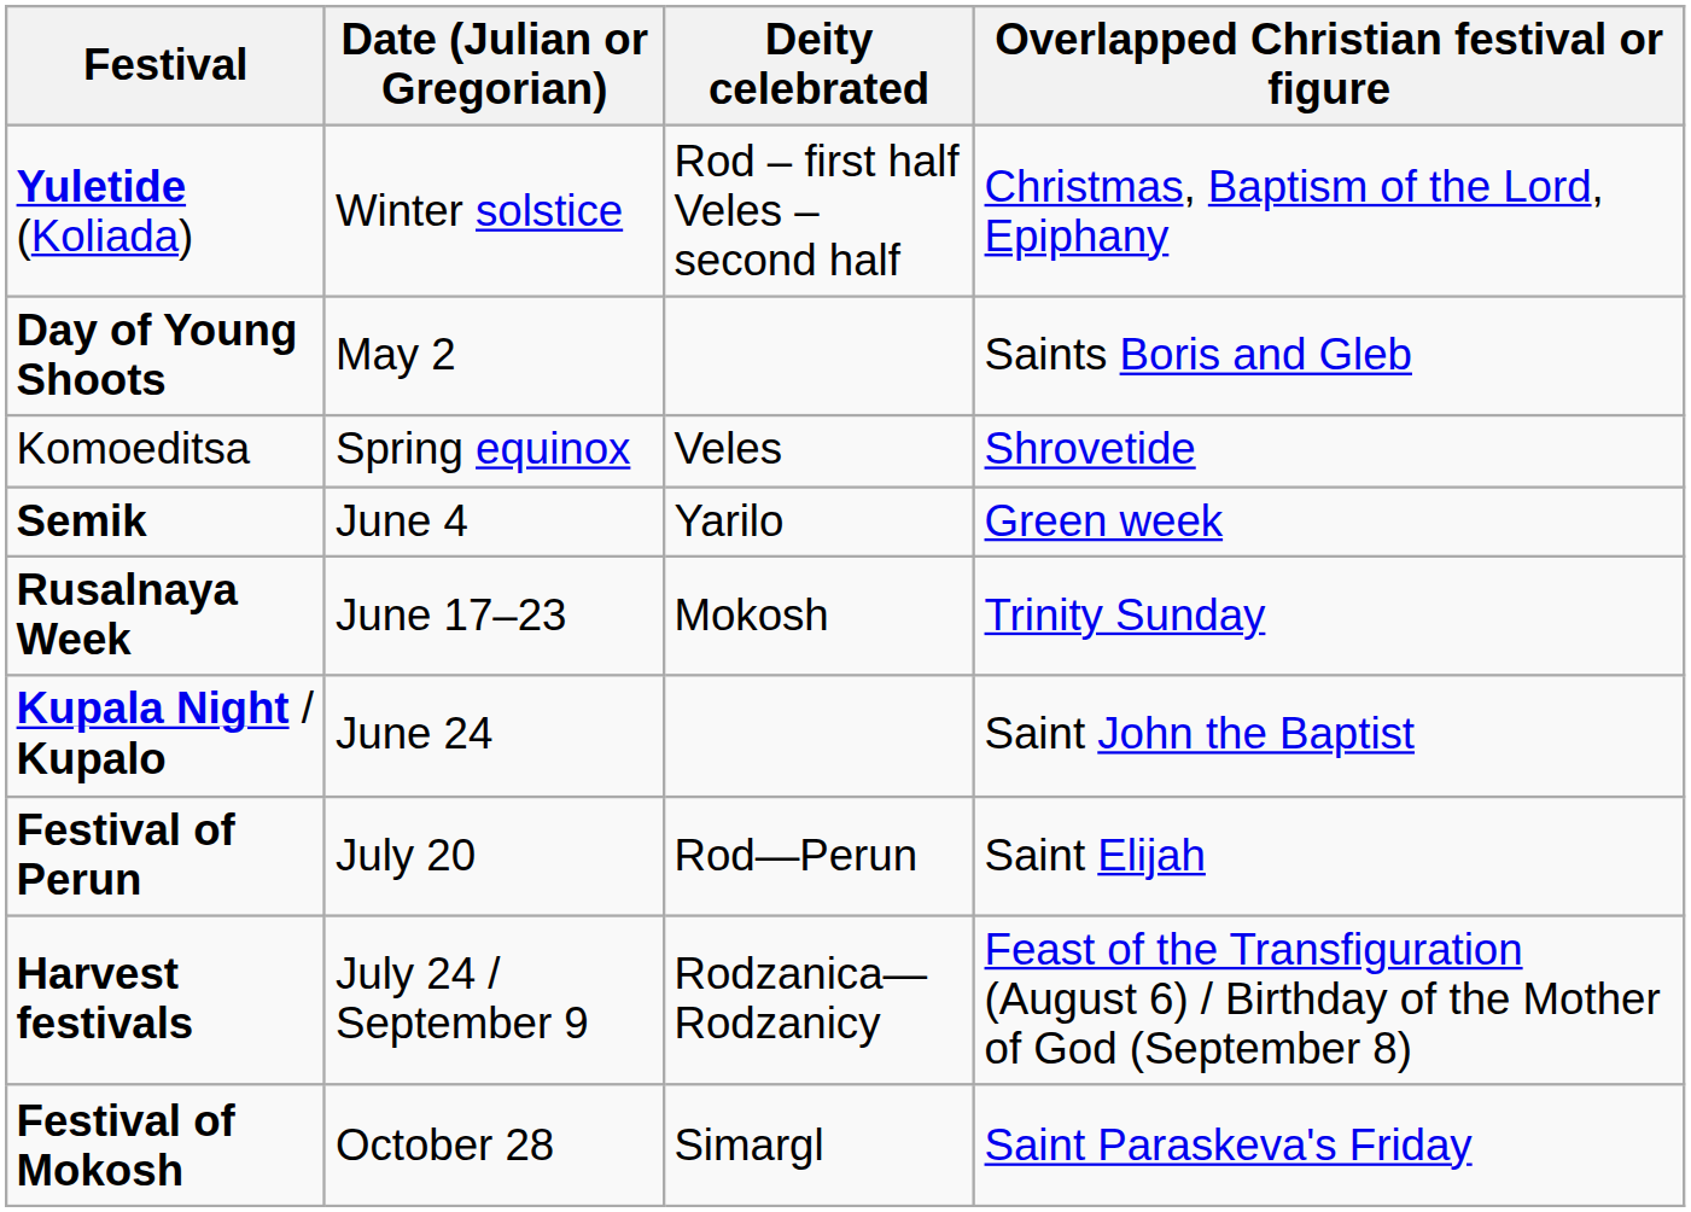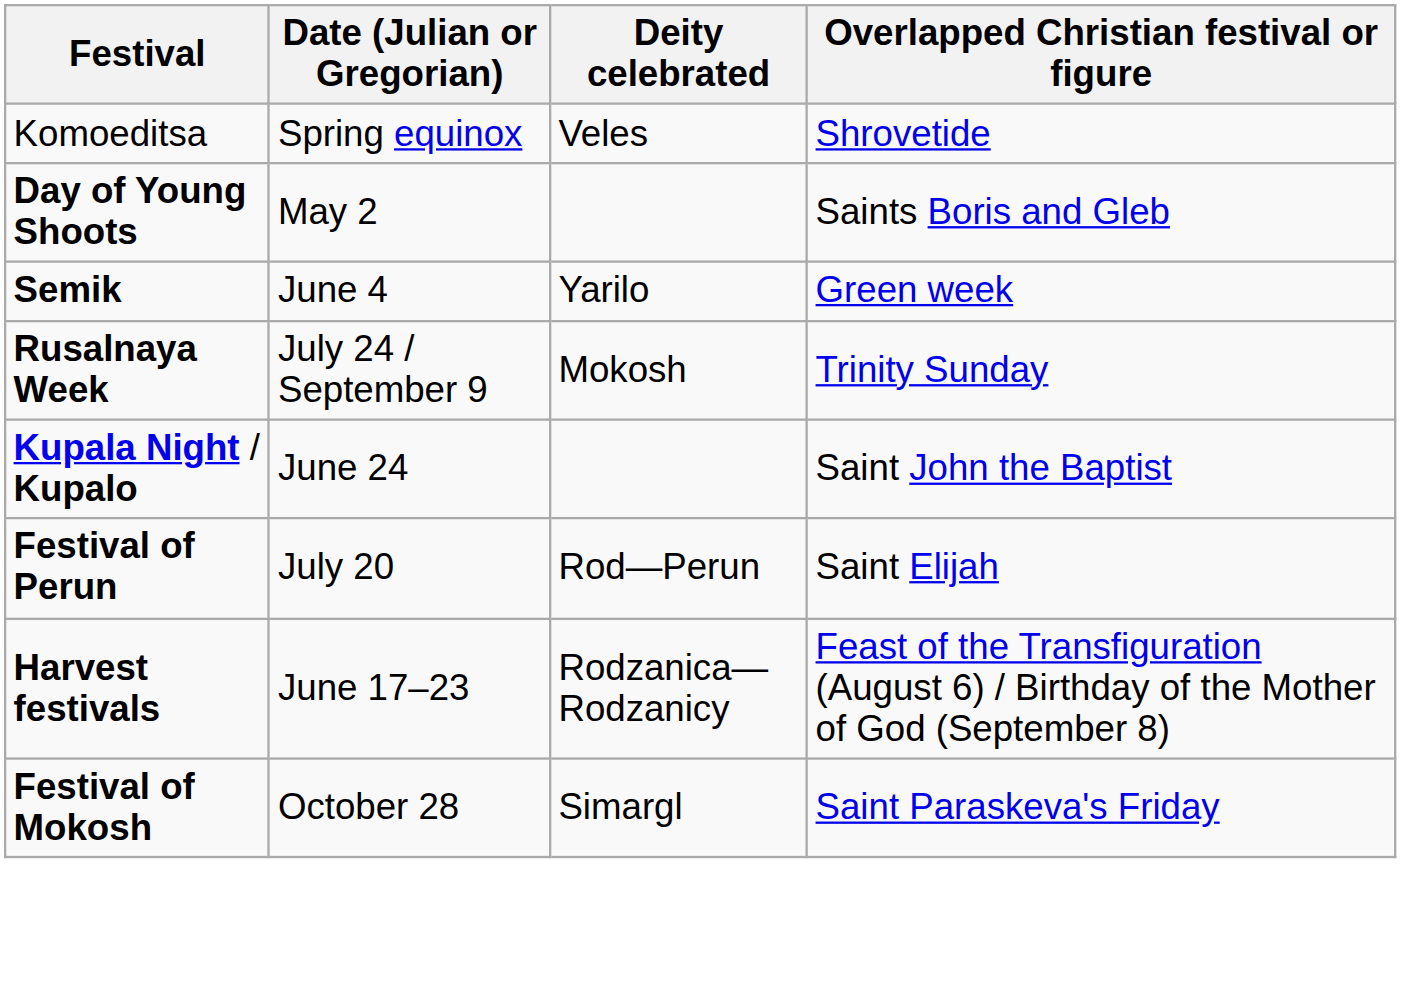 <table class="wikitable">
 <tr>
 <th>Festival</th>
 <th>Date (Julian or Gregorian)</th>
 <th>Deity celebrated</th>
 <th>Overlapped Christian festival or figure</th>
 </tr>
 <tr>
-<td><strong><a href='#'>Yuletide</a></strong> (<a href='#'>Koliada</a>)</td>
-<td>Winter <a href='#'>solstice</a></td>
-<td>Rod – first half<br>Veles – second half</td>
-<td><a href='#'>Christmas</a>, <a href='#'>Baptism of the Lord</a>, <a href='#'>Epiphany</a></td>
+<td>Komoeditsa</td>
+<td>Spring <a href='#'>equinox</a></td>
+<td>Veles</td>
+<td><a href='#'>Shrovetide</a></td>
 </tr>
 <tr>
 <td><strong>Day of Young Shoots</strong></td>
 <td>May 2</td>
 <td></td>
 <td>Saints <a href='#'>Boris and Gleb</a></td>
-</tr>
-<tr>
-<td>Komoeditsa</td>
-<td>Spring <a href='#'>equinox</a></td>
-<td>Veles</td>
-<td><a href='#'>Shrovetide</a></td>
 </tr>
 <tr>
 <td><strong>Semik</strong></td>
 <td>June 4</td>
 <td>Yarilo</td>
 <td><a href='#'>Green week</a></td>
 </tr>
 <tr>
 <td><strong>Rusalnaya Week</strong></td>
-<td>June 17–23</td>
+<td>July 24 / September 9</td>
 <td>Mokosh</td>
 <td><a href='#'>Trinity Sunday</a></td>
 </tr>
 <tr>
 <td><strong><a href='#'>Kupala Night</a></strong> / <strong>Kupalo</strong></td>
 <td>June 24</td>
 <td></td>
 <td>Saint <a href='#'>John the Baptist</a></td>
 </tr>
 <tr>
 <td><strong>Festival of Perun</strong></td>
 <td>July 20</td>
 <td>Rod—Perun</td>
 <td>Saint <a href='#'>Elijah</a></td>
 </tr>
 <tr>
 <td><strong>Harvest festivals</strong></td>
-<td>July 24 / September 9</td>
+<td>June 17–23</td>
 <td>Rodzanica—Rodzanicy</td>
 <td><a href='#'>Feast of the Transfiguration</a> (August 6) / Birthday of the Mother of God (September 8)</td>
 </tr>
 <tr>
 <td><strong>Festival of Mokosh</strong></td>
 <td>October 28</td>
 <td>Simargl</td>
 <td><a href='#'>Saint Paraskeva's Friday</a></td>
 </tr>
 </table>
